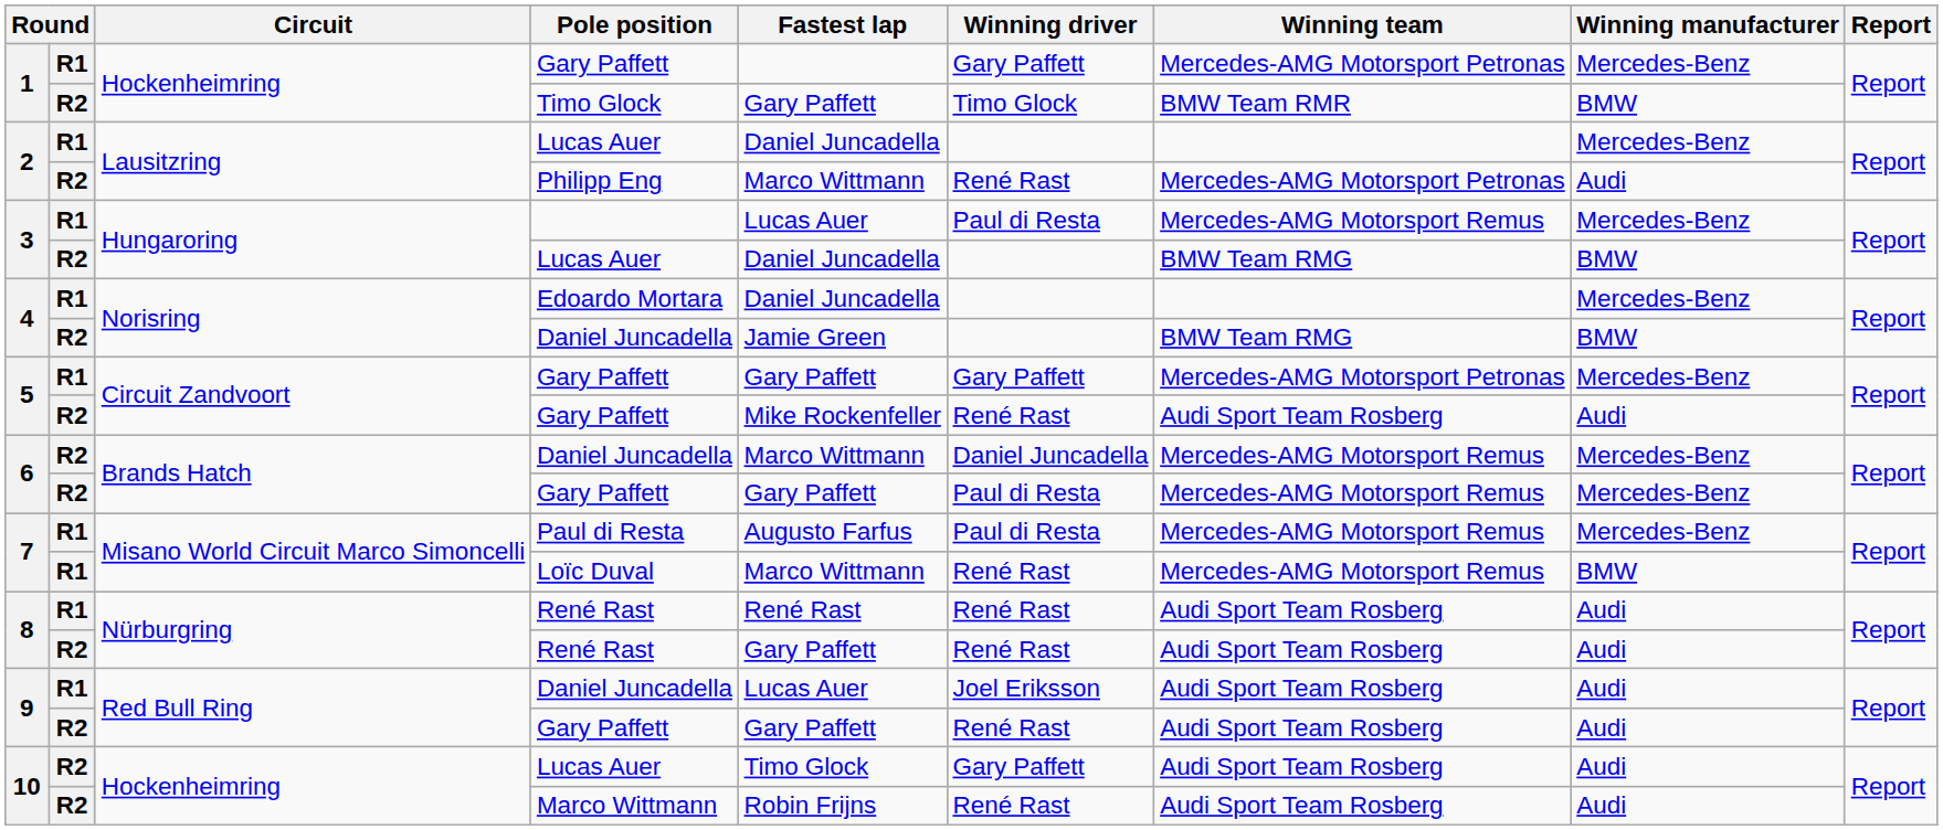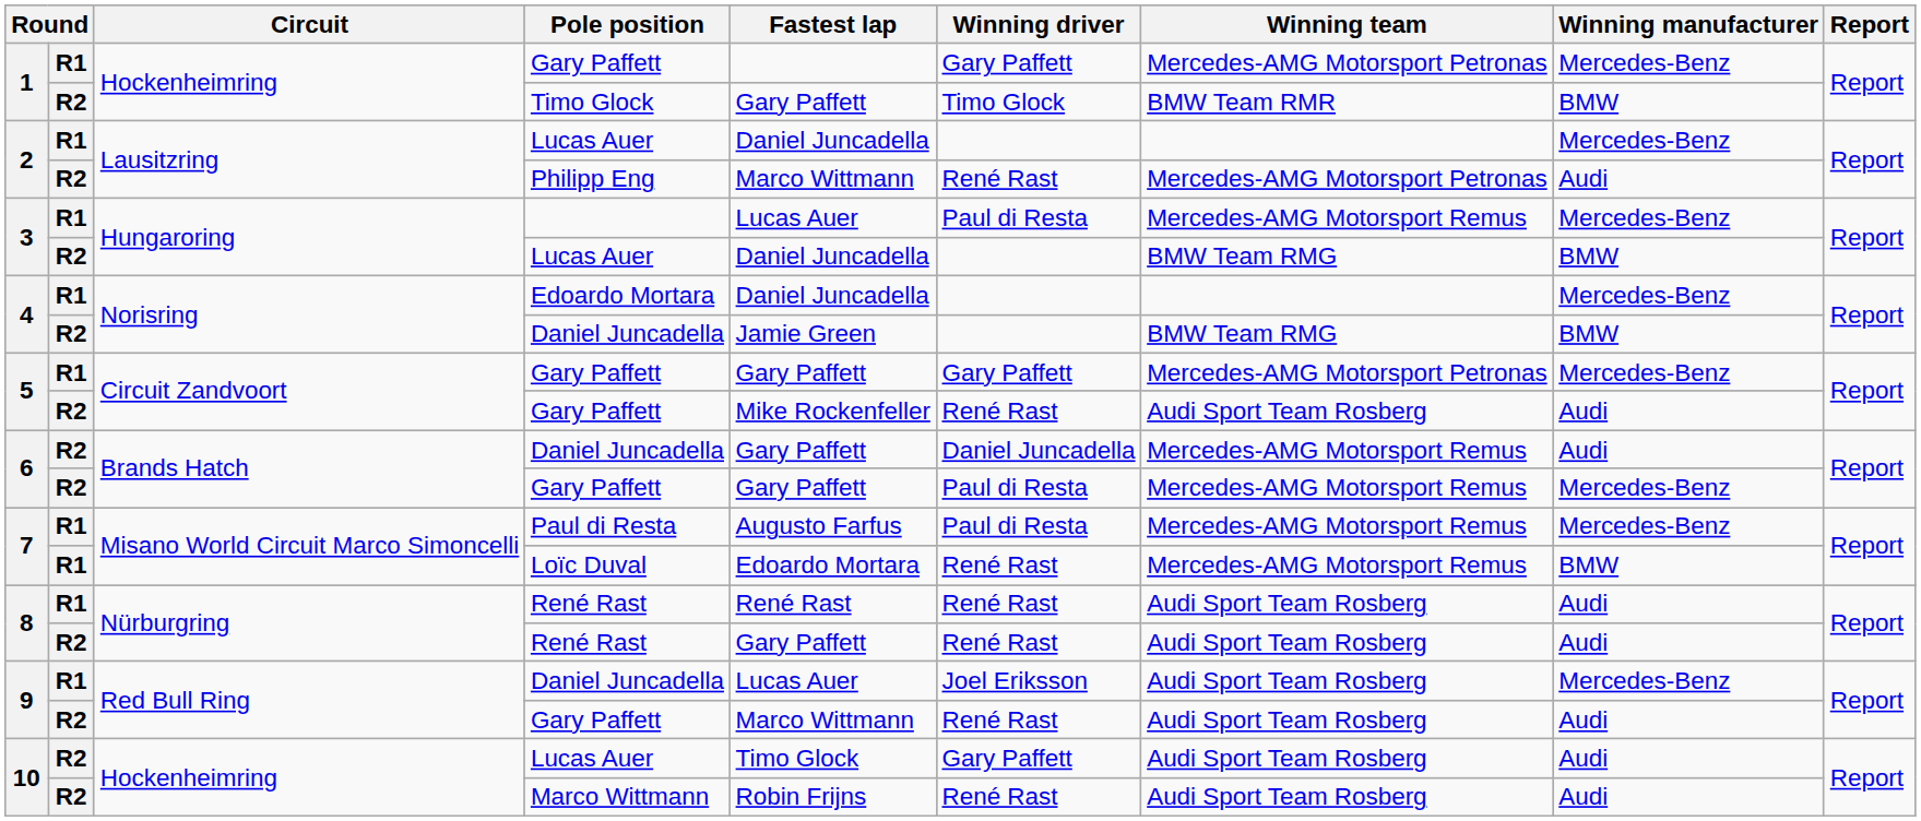 <table class="wikitable" border="1" style="font-size: 85%;">
 <tr>
 <th colspan=2>Round</th>
 <th>Circuit</th>
 <th>Pole position</th>
 <th>Fastest lap</th>
 <th>Winning driver</th>
 <th>Winning team</th>
 <th>Winning manufacturer</th>
 <th>Report</th>
 </tr>
 <tr>
 <th rowspan=2>1</th>
 <th>R1</th>
 <td rowspan=2> <a href='#'>Hockenheimring</a></td>
 <td> <a href='#'>Gary Paffett</a></td>
 <td></td>
 <td> <a href='#'>Gary Paffett</a></td>
 <td><a href='#'>Mercedes-AMG Motorsport Petronas</a></td>
 <td><a href='#'>Mercedes-Benz</a></td>
 <td rowspan=2><a href='#'>Report</a></td>
 </tr>
 <tr>
 <th>R2</th>
 <td> <a href='#'>Timo Glock</a></td>
 <td> <a href='#'>Gary Paffett</a></td>
 <td> <a href='#'>Timo Glock</a></td>
 <td><a href='#'>BMW Team RMR</a></td>
 <td><a href='#'>BMW</a></td>
 </tr>
 <tr>
 <th rowspan=2>2</th>
 <th>R1</th>
 <td rowspan=2> <a href='#'>Lausitzring</a></td>
 <td> <a href='#'>Lucas Auer</a></td>
 <td> <a href='#'>Daniel Juncadella</a></td>
 <td></td>
 <td></td>
 <td><a href='#'>Mercedes-Benz</a></td>
 <td rowspan=2><a href='#'>Report</a></td>
 </tr>
 <tr>
 <th>R2</th>
 <td> <a href='#'>Philipp Eng</a></td>
 <td> <a href='#'>Marco Wittmann</a></td>
 <td> <a href='#'>René Rast</a></td>
 <td><a href='#'>Mercedes-AMG Motorsport Petronas</a></td>
 <td><a href='#'>Audi</a></td>
 </tr>
 <tr>
 <th rowspan=2>3</th>
 <th>R1</th>
 <td rowspan=2> <a href='#'>Hungaroring</a></td>
 <td></td>
 <td> <a href='#'>Lucas Auer</a></td>
 <td> <a href='#'>Paul di Resta</a></td>
 <td><a href='#'>Mercedes-AMG Motorsport Remus</a></td>
 <td><a href='#'>Mercedes-Benz</a></td>
 <td rowspan=2><a href='#'>Report</a></td>
 </tr>
 <tr>
 <th>R2</th>
 <td> <a href='#'>Lucas Auer</a></td>
 <td> <a href='#'>Daniel Juncadella</a></td>
 <td></td>
 <td><a href='#'>BMW Team RMG</a></td>
 <td><a href='#'>BMW</a></td>
 </tr>
 <tr>
 <th rowspan=2>4</th>
 <th>R1</th>
 <td rowspan=2> <a href='#'>Norisring</a></td>
 <td> <a href='#'>Edoardo Mortara</a></td>
 <td> <a href='#'>Daniel Juncadella</a></td>
 <td></td>
 <td></td>
 <td><a href='#'>Mercedes-Benz</a></td>
 <td rowspan=2><a href='#'>Report</a></td>
 </tr>
 <tr>
 <th>R2</th>
 <td> <a href='#'>Daniel Juncadella</a></td>
 <td> <a href='#'>Jamie Green</a></td>
 <td></td>
 <td><a href='#'>BMW Team RMG</a></td>
 <td><a href='#'>BMW</a></td>
 </tr>
 <tr>
 <th rowspan="2">5</th>
 <th>R1</th>
 <td rowspan="2"> <a href='#'>Circuit Zandvoort</a></td>
 <td> <a href='#'>Gary Paffett</a></td>
 <td> <a href='#'>Gary Paffett</a></td>
 <td> <a href='#'>Gary Paffett</a></td>
 <td><a href='#'>Mercedes-AMG Motorsport Petronas</a></td>
 <td><a href='#'>Mercedes-Benz</a></td>
 <td rowspan=2><a href='#'>Report</a></td>
 </tr>
 <tr>
 <th>R2</th>
 <td> <a href='#'>Gary Paffett</a></td>
 <td> <a href='#'>Mike Rockenfeller</a></td>
 <td> <a href='#'>René Rast</a></td>
 <td><a href='#'>Audi Sport Team Rosberg</a></td>
 <td><a href='#'>Audi</a></td>
 </tr>
 <tr>
 <th rowspan="2">6</th>
 <th>R2</th>
 <td rowspan="2"> <a href='#'>Brands Hatch</a></td>
 <td> <a href='#'>Daniel Juncadella</a></td>
-<td> <a href='#'>Marco Wittmann</a></td>
+<td> <a href='#'>Gary Paffett</a></td>
 <td> <a href='#'>Daniel Juncadella</a></td>
 <td><a href='#'>Mercedes-AMG Motorsport Remus</a></td>
-<td><a href='#'>Mercedes-Benz</a></td>
+<td><a href='#'>Audi</a></td>
 <td rowspan=2><a href='#'>Report</a></td>
 </tr>
 <tr>
 <th>R2</th>
 <td> <a href='#'>Gary Paffett</a></td>
 <td> <a href='#'>Gary Paffett</a></td>
 <td> <a href='#'>Paul di Resta</a></td>
 <td><a href='#'>Mercedes-AMG Motorsport Remus</a></td>
 <td><a href='#'>Mercedes-Benz</a></td>
 </tr>
 <tr>
 <th rowspan=2>7</th>
 <th>R1</th>
 <td rowspan=2> <a href='#'>Misano World Circuit Marco Simoncelli</a></td>
 <td> <a href='#'>Paul di Resta</a></td>
 <td> <a href='#'>Augusto Farfus</a></td>
 <td> <a href='#'>Paul di Resta</a></td>
 <td><a href='#'>Mercedes-AMG Motorsport Remus</a></td>
 <td><a href='#'>Mercedes-Benz</a></td>
 <td rowspan=2><a href='#'>Report</a></td>
 </tr>
 <tr>
 <th>R1</th>
 <td> <a href='#'>Loïc Duval</a></td>
-<td> <a href='#'>Marco Wittmann</a></td>
+<td> <a href='#'>Edoardo Mortara</a></td>
 <td> <a href='#'>René Rast</a></td>
 <td><a href='#'>Mercedes-AMG Motorsport Remus</a></td>
 <td><a href='#'>BMW</a></td>
 </tr>
 <tr>
 <th rowspan="2">8</th>
 <th>R1</th>
 <td rowspan="2"> <a href='#'>Nürburgring</a></td>
 <td> <a href='#'>René Rast</a></td>
 <td> <a href='#'>René Rast</a></td>
 <td> <a href='#'>René Rast</a></td>
 <td><a href='#'>Audi Sport Team Rosberg</a></td>
 <td><a href='#'>Audi</a></td>
 <td rowspan=2><a href='#'>Report</a></td>
 </tr>
 <tr>
 <th>R2</th>
 <td> <a href='#'>René Rast</a></td>
 <td> <a href='#'>Gary Paffett</a></td>
 <td> <a href='#'>René Rast</a></td>
 <td><a href='#'>Audi Sport Team Rosberg</a></td>
 <td><a href='#'>Audi</a></td>
 </tr>
 <tr>
 <th rowspan="2">9</th>
 <th>R1</th>
 <td rowspan="2"> <a href='#'>Red Bull Ring</a></td>
 <td> <a href='#'>Daniel Juncadella</a></td>
 <td> <a href='#'>Lucas Auer</a></td>
 <td> <a href='#'>Joel Eriksson</a></td>
 <td><a href='#'>Audi Sport Team Rosberg</a></td>
-<td><a href='#'>Audi</a></td>
+<td><a href='#'>Mercedes-Benz</a></td>
 <td rowspan=2><a href='#'>Report</a></td>
 </tr>
 <tr>
 <th>R2</th>
 <td> <a href='#'>Gary Paffett</a></td>
-<td> <a href='#'>Gary Paffett</a></td>
+<td> <a href='#'>Marco Wittmann</a></td>
 <td> <a href='#'>René Rast</a></td>
 <td><a href='#'>Audi Sport Team Rosberg</a></td>
 <td><a href='#'>Audi</a></td>
 </tr>
 <tr>
 <th rowspan="2">10</th>
 <th>R2</th>
 <td rowspan="2"> <a href='#'>Hockenheimring</a></td>
 <td> <a href='#'>Lucas Auer</a></td>
 <td> <a href='#'>Timo Glock</a></td>
 <td> <a href='#'>Gary Paffett</a></td>
 <td><a href='#'>Audi Sport Team Rosberg</a></td>
 <td><a href='#'>Audi</a></td>
 <td rowspan=2><a href='#'>Report</a></td>
 </tr>
 <tr>
 <th>R2</th>
 <td> <a href='#'>Marco Wittmann</a></td>
 <td> <a href='#'>Robin Frijns</a></td>
 <td> <a href='#'>René Rast</a></td>
 <td><a href='#'>Audi Sport Team Rosberg</a></td>
 <td><a href='#'>Audi</a></td>
 </tr>
 </table>
